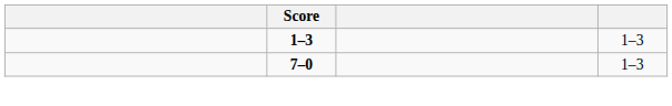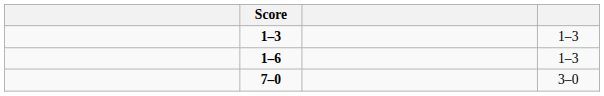 <table class="wikitable" style="text-align: center; ">
 <tr>
 <th align="right" width="270"></th>
 <th width="65">Score</th>
 <th align="left" width="270"></th>
 <th width="65"></th>
 </tr>
 <tr>
 <td align="left"></td>
 <td><strong>1–3</strong></td>
 <td align="left"><strong></strong></td>
 <td>1–3 <strong></strong></td>
 </tr>
 <tr>
+<td align="left"></td>
+<td><strong>1–6</strong></td>
+<td align="left"><strong></strong></td>
+<td>1–3 <strong></strong></td>
+</tr>
+<tr>
 <td align="left"><strong></strong></td>
 <td><strong>7–0</strong></td>
 <td align="left"></td>
-<td>1–3 <strong></strong></td>
+<td>3–0 <strong></strong></td>
 </tr>
 </table>
